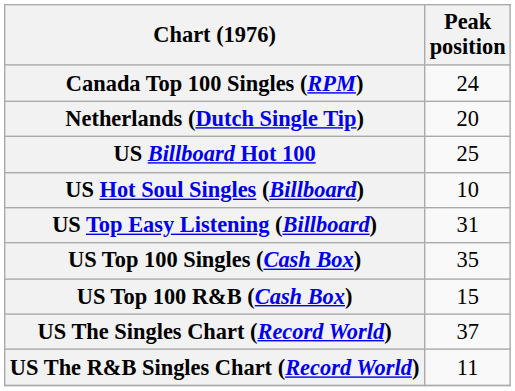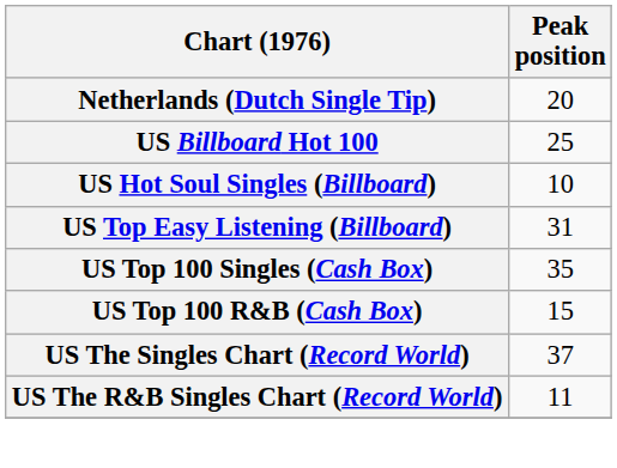 <table class="wikitable sortable plainrowheaders" style="text-align:center">
 <tr>
 <th scope="col">Chart (1976)</th>
 <th scope="col">Peak<br>position</th>
-</tr>
-<tr>
-<th scope="row">Canada Top 100 Singles (<em><a href='#'>RPM</a></em>)</th>
-<td>24</td>
 </tr>
 <tr>
 <th scope="row">Netherlands (<a href='#'>Dutch Single Tip</a>)</th>
 <td>20</td>
 </tr>
 <tr>
 <th scope="row">US <a href='#'><em>Billboard</em> Hot 100</a></th>
 <td>25</td>
 </tr>
 <tr>
 <th scope="row">US <a href='#'>Hot Soul Singles</a> (<em><a href='#'>Billboard</a></em>)</th>
 <td>10</td>
 </tr>
 <tr>
 <th scope="row">US <a href='#'>Top Easy Listening</a> (<em><a href='#'>Billboard</a></em>)</th>
 <td>31</td>
 </tr>
 <tr>
 <th scope="row">US Top 100 Singles (<em><a href='#'>Cash Box</a></em>)</th>
 <td>35</td>
 </tr>
 <tr>
 <th scope="row">US Top 100 R&B (<em><a href='#'>Cash Box</a></em>)</th>
 <td>15</td>
 </tr>
 <tr>
 <th scope="row">US The Singles Chart (<em><a href='#'>Record World</a></em>)</th>
 <td>37</td>
 </tr>
 <tr>
 <th scope="row">US The R&B Singles Chart (<em><a href='#'>Record World</a></em>)</th>
 <td>11</td>
 </tr>
 <tr>
 </tr>
 </table>
